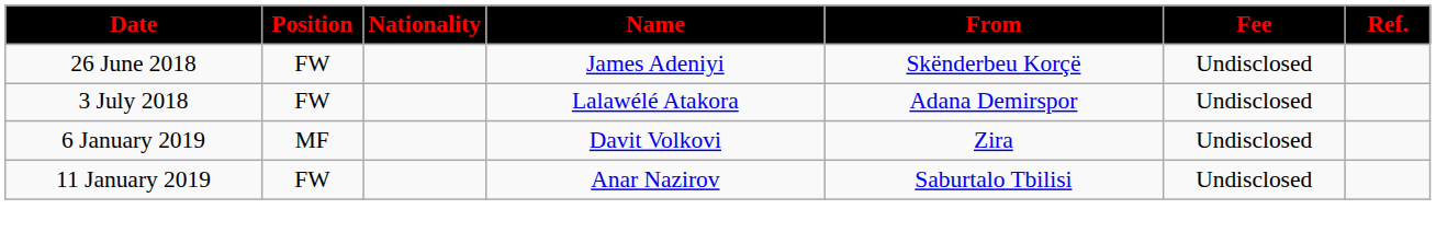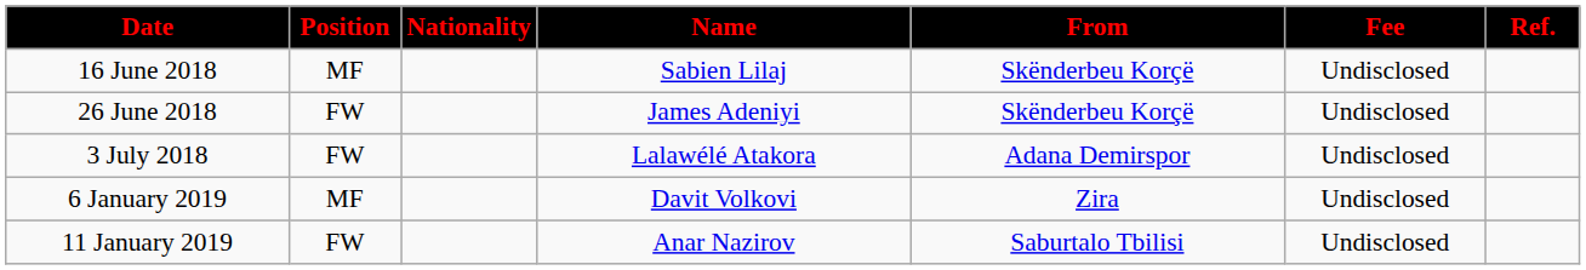 <table class="wikitable"  style="text-align:center; font-size:90%; ">
 <tr>
 <th style="background:#000000; color:#FF0000; width:150px;">Date</th>
 <th style="background:#000000; color:#FF0000; width:55px;">Position</th>
 <th style="background:#000000; color:#FF0000; width:55px;">Nationality</th>
 <th style="background:#000000; color:#FF0000; width:200px;">Name</th>
 <th style="background:#000000; color:#FF0000; width:200px;">From</th>
 <th style="background:#000000; color:#FF0000; width:105px;">Fee</th>
 <th style="background:#000000; color:#FF0000; width:45px;">Ref.</th>
+</tr>
+<tr>
+<td>16 June 2018</td>
+<td>MF</td>
+<td></td>
+<td><a href='#'>Sabien Lilaj</a></td>
+<td><a href='#'>Skënderbeu Korçë</a></td>
+<td>Undisclosed</td>
+<td></td>
 </tr>
 <tr>
 <td>26 June 2018</td>
 <td>FW</td>
 <td></td>
 <td><a href='#'>James Adeniyi</a></td>
 <td><a href='#'>Skënderbeu Korçë</a></td>
 <td>Undisclosed</td>
 <td></td>
 </tr>
 <tr>
 <td>3 July 2018</td>
 <td>FW</td>
 <td></td>
 <td><a href='#'>Lalawélé Atakora</a></td>
 <td><a href='#'>Adana Demirspor</a></td>
 <td>Undisclosed</td>
 <td></td>
 </tr>
 <tr>
 <td>6 January 2019</td>
 <td>MF</td>
 <td></td>
 <td><a href='#'>Davit Volkovi</a></td>
 <td><a href='#'>Zira</a></td>
 <td>Undisclosed</td>
 <td></td>
 </tr>
 <tr>
 <td>11 January 2019</td>
 <td>FW</td>
 <td></td>
 <td><a href='#'>Anar Nazirov</a></td>
 <td><a href='#'>Saburtalo Tbilisi</a></td>
 <td>Undisclosed</td>
 <td></td>
 </tr>
 </table>
